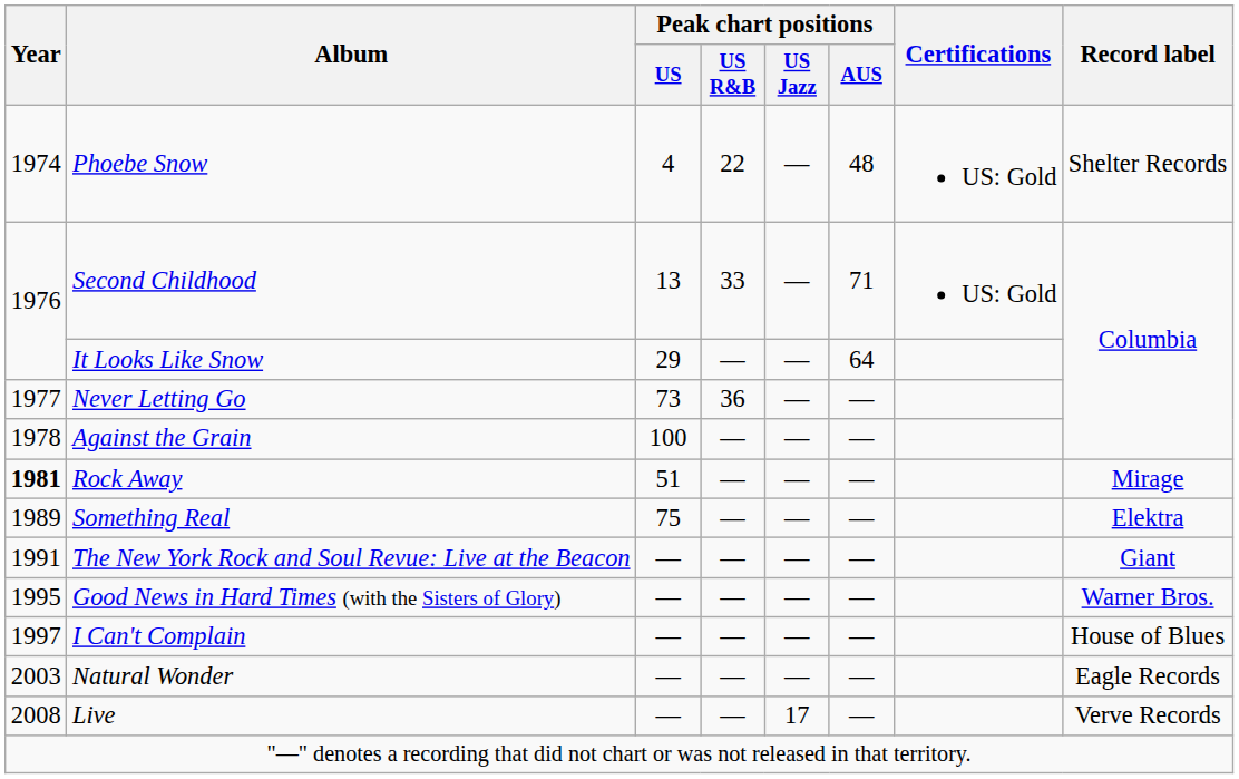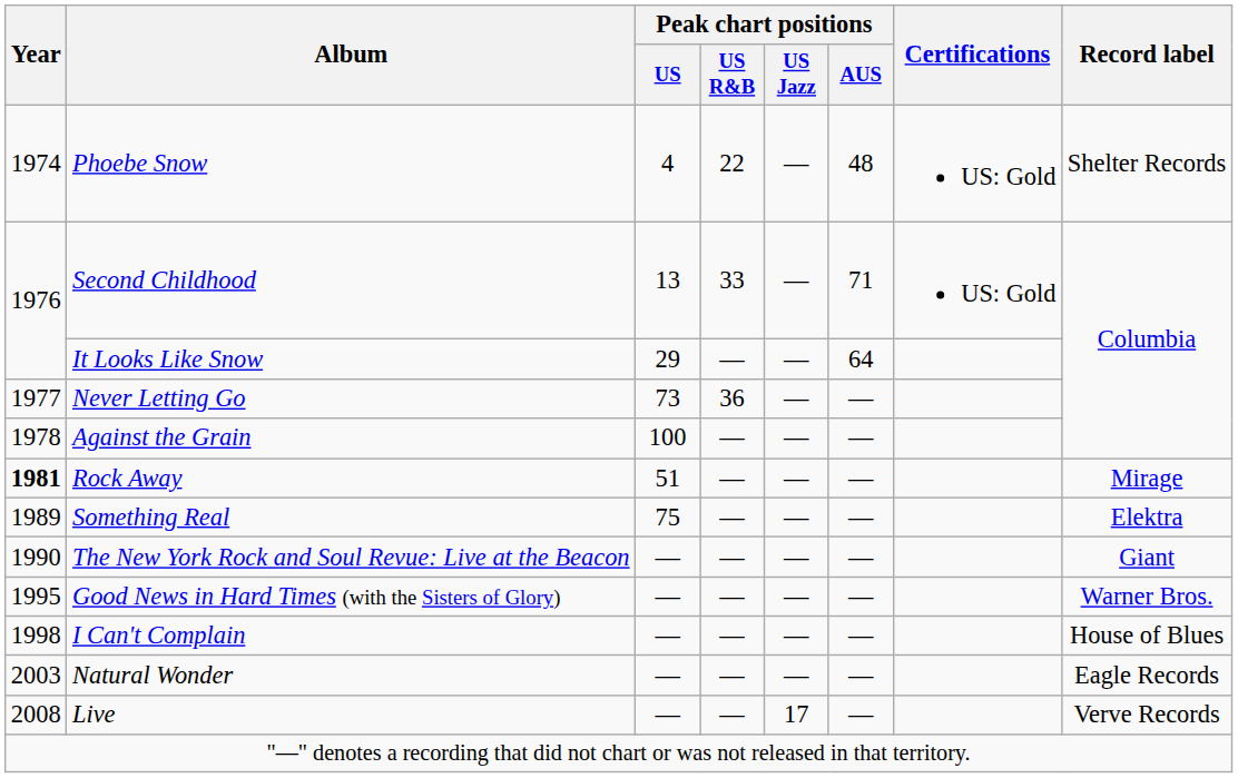 <table class="wikitable" style="text-align:center;">
 <tr>
 <th rowspan="2">Year</th>
 <th rowspan="2">Album</th>
 <th colspan="4">Peak chart positions</th>
 <th rowspan="2"><a href='#'>Certifications</a></th>
 <th rowspan="2">Record label</th>
 </tr>
 <tr style="font-size:smaller;">
 <th style="width:35px;"><a href='#'>US</a><br></th>
 <th style="width:35px;"><a href='#'>US R&B</a><br></th>
 <th style="width:35px;"><a href='#'>US Jazz</a><br></th>
 <th style="width:35px;"><a href='#'>AUS</a><br></th>
 </tr>
 <tr>
 <td>1974</td>
 <td style="text-align:left;"><em><a href='#'>Phoebe Snow</a></em></td>
 <td>4</td>
 <td>22</td>
 <td>—</td>
 <td>48</td>
 <td><br><ul><li>US: Gold</li></ul></td>
 <td rowspan="1">Shelter Records</td>
 </tr>
 <tr>
 <td rowspan="2">1976</td>
 <td style="text-align:left;"><em><a href='#'>Second Childhood</a></em></td>
 <td>13</td>
 <td>33</td>
 <td>—</td>
 <td>71</td>
 <td><br><ul><li>US: Gold</li></ul></td>
 <td rowspan="4"><a href='#'>Columbia</a></td>
 </tr>
 <tr>
 <td style="text-align:left;"><em><a href='#'>It Looks Like Snow</a></em></td>
 <td>29</td>
 <td>—</td>
 <td>—</td>
 <td>64</td>
 <td></td>
 </tr>
 <tr>
 <td>1977</td>
 <td style="text-align:left;"><em><a href='#'>Never Letting Go</a></em></td>
 <td>73</td>
 <td>36</td>
 <td>—</td>
 <td>—</td>
 <td></td>
 </tr>
 <tr>
 <td>1978</td>
 <td style="text-align:left;"><em><a href='#'>Against the Grain</a></em></td>
 <td>100</td>
 <td>—</td>
 <td>—</td>
 <td>—</td>
 <td></td>
 </tr>
 <tr>
 <td><strong>1981</strong></td>
 <td style="text-align:left;"><em><a href='#'>Rock Away</a></em></td>
 <td>51</td>
 <td>—</td>
 <td>—</td>
 <td>—</td>
 <td></td>
 <td><a href='#'>Mirage</a></td>
 </tr>
 <tr>
 <td>1989</td>
 <td style="text-align:left;"><em><a href='#'>Something Real</a></em></td>
 <td>75</td>
 <td>—</td>
 <td>—</td>
 <td>—</td>
 <td></td>
 <td><a href='#'>Elektra</a></td>
 </tr>
 <tr>
-<td>1991</td>
+<td>1990</td>
 <td style="text-align:left;"><em><a href='#'>The New York Rock and Soul Revue: Live at the Beacon</a></em></td>
 <td>—</td>
 <td>—</td>
 <td>—</td>
 <td>—</td>
 <td></td>
 <td><a href='#'>Giant</a></td>
 </tr>
 <tr>
 <td>1995</td>
 <td style="text-align:left;"><em><a href='#'>Good News in Hard Times</a></em> <small>(with the <a href='#'>Sisters of Glory</a>)</small></td>
 <td>—</td>
 <td>—</td>
 <td>—</td>
 <td>—</td>
 <td></td>
 <td><a href='#'>Warner Bros.</a></td>
 </tr>
 <tr>
-<td>1997</td>
+<td>1998</td>
 <td style="text-align:left;"><em><a href='#'>I Can't Complain</a></em></td>
 <td>—</td>
 <td>—</td>
 <td>—</td>
 <td>—</td>
 <td></td>
 <td>House of Blues</td>
 </tr>
 <tr>
 <td>2003</td>
 <td style="text-align:left;"><em>Natural Wonder</em></td>
 <td>—</td>
 <td>—</td>
 <td>—</td>
 <td>—</td>
 <td></td>
 <td>Eagle Records</td>
 </tr>
 <tr>
 <td>2008</td>
 <td style="text-align:left;"><em>Live</em></td>
 <td>—</td>
 <td>—</td>
 <td>17</td>
 <td>—</td>
 <td></td>
 <td>Verve Records</td>
 </tr>
 <tr>
 <td colspan="15" style="font-size:90%">"—" denotes a recording that did not chart or was not released in that territory.</td>
 </tr>
 </table>
